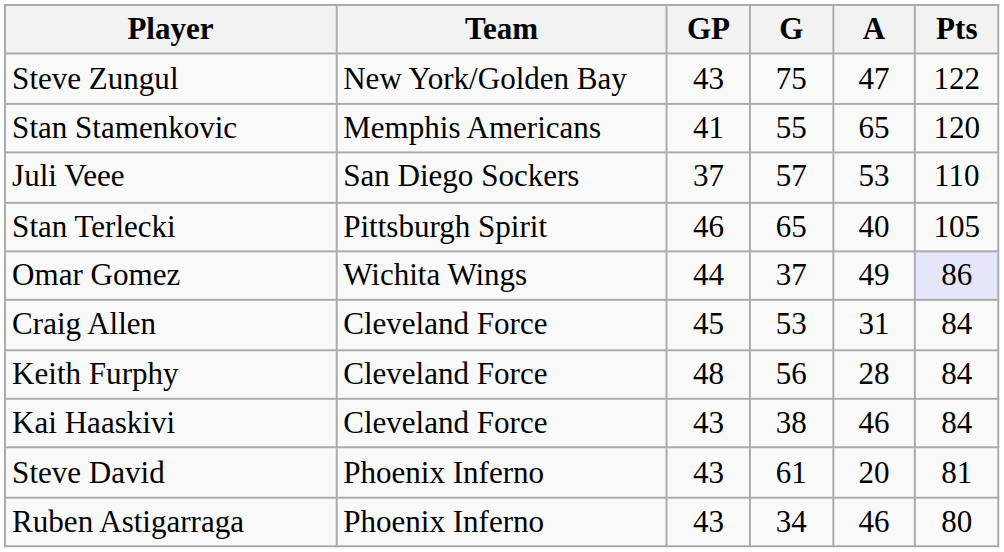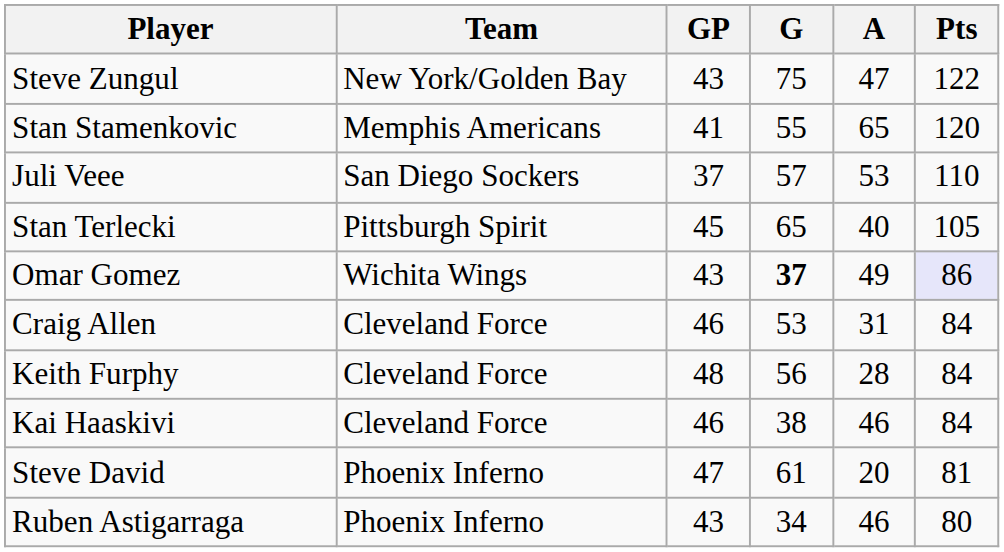 <table class="wikitable">
 <tr>
 <th width="30%">Player</th>
 <th width="30%">Team</th>
 <th width="7.5%">GP</th>
 <th width="7.5%">G</th>
 <th width="7.5%">A</th>
 <th width="7.5%">Pts</th>
 </tr>
 <tr align=center>
 <td align=left>Steve Zungul</td>
 <td align=left>New York/Golden Bay</td>
 <td>43</td>
 <td>75</td>
 <td>47</td>
 <td>122</td>
 </tr>
 <tr align=center>
 <td align=left>Stan Stamenkovic</td>
 <td align=left>Memphis Americans</td>
 <td>41</td>
 <td>55</td>
 <td>65</td>
 <td>120</td>
 </tr>
 <tr align=center>
 <td align=left>Juli Veee</td>
 <td align=left>San Diego Sockers</td>
 <td>37</td>
 <td>57</td>
 <td>53</td>
 <td>110</td>
 </tr>
 <tr align=center>
 <td align=left>Stan Terlecki</td>
 <td align=left>Pittsburgh Spirit</td>
-<td>46</td>
+<td>45</td>
 <td>65</td>
 <td>40</td>
 <td>105</td>
 </tr>
 <tr align=center>
 <td align=left>Omar Gomez</td>
 <td align=left>Wichita Wings</td>
-<td>44</td>
-<td>37</td>
+<td>43</td>
+<td><strong>37</strong></td>
 <td>49</td>
 <td style="background: lavender;">86</td>
 </tr>
 <tr align=center>
 <td align=left>Craig Allen</td>
 <td align=left>Cleveland Force</td>
-<td>45</td>
+<td>46</td>
 <td>53</td>
 <td>31</td>
 <td>84</td>
 </tr>
 <tr align=center>
 <td align=left>Keith Furphy</td>
 <td align=left>Cleveland Force</td>
 <td>48</td>
 <td>56</td>
 <td>28</td>
 <td>84</td>
 </tr>
 <tr align=center>
 <td align=left>Kai Haaskivi</td>
 <td align=left>Cleveland Force</td>
-<td>43</td>
+<td>46</td>
 <td>38</td>
 <td>46</td>
 <td>84</td>
 </tr>
 <tr align=center>
 <td align=left>Steve David</td>
 <td align=left>Phoenix Inferno</td>
-<td>43</td>
+<td>47</td>
 <td>61</td>
 <td>20</td>
 <td>81</td>
 </tr>
 <tr align=center>
 <td align=left>Ruben Astigarraga</td>
 <td align=left>Phoenix Inferno</td>
 <td>43</td>
 <td>34</td>
 <td>46</td>
 <td>80</td>
 </tr>
 </table>
